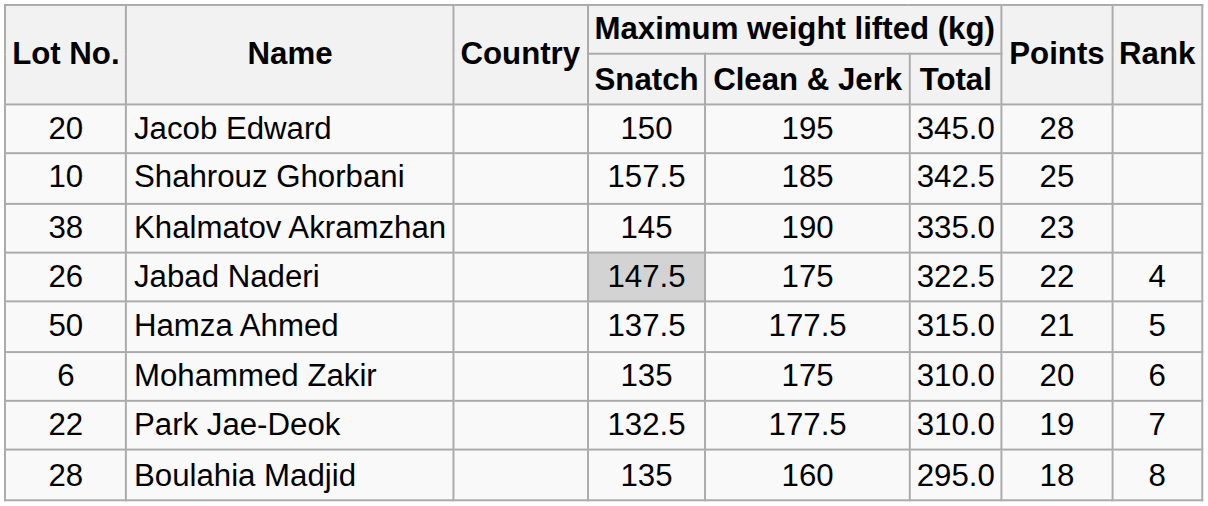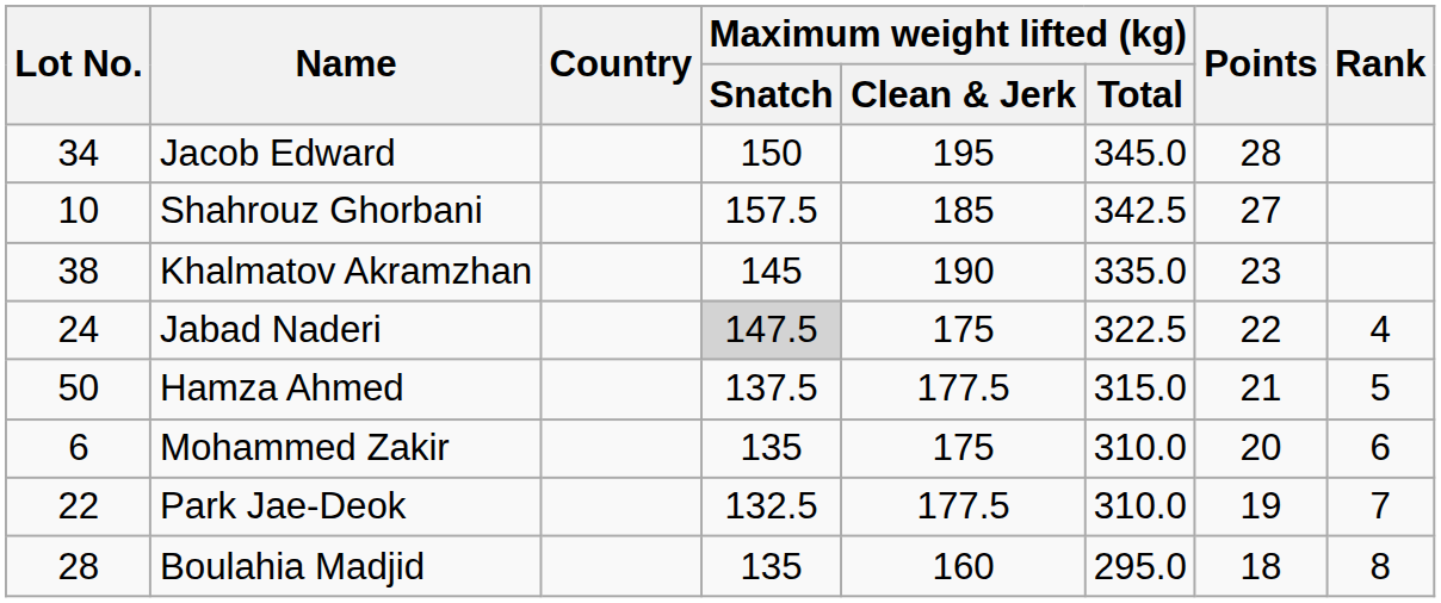 <table class="wikitable" style="text-align:center">
 <tr>
 <th rowspan="2">Lot No.</th>
 <th rowspan="2">Name</th>
 <th rowspan="2">Country</th>
 <th colspan="3">Maximum weight lifted (kg)</th>
 <th rowspan="2">Points</th>
 <th rowspan="2">Rank</th>
 </tr>
 <tr>
 <th><strong>Snatch</strong></th>
 <th><strong>Clean & Jerk</strong></th>
 <th><strong>Total</strong></th>
 </tr>
 <tr>
-<td>20</td>
+<td>34</td>
 <td align=left>Jacob Edward</td>
 <td align=left></td>
 <td>150</td>
 <td>195</td>
 <td>345.0</td>
 <td>28</td>
 <td></td>
 </tr>
 <tr>
 <td>10</td>
 <td align=left>Shahrouz Ghorbani</td>
 <td align=left></td>
 <td>157.5</td>
 <td>185</td>
 <td>342.5</td>
-<td>25</td>
+<td>27</td>
 <td></td>
 </tr>
 <tr>
 <td>38</td>
 <td align=left>Khalmatov Akramzhan</td>
 <td align=left></td>
 <td>145</td>
 <td>190</td>
 <td>335.0</td>
 <td>23</td>
 <td></td>
 </tr>
 <tr>
-<td>26</td>
+<td>24</td>
 <td align=left>Jabad Naderi</td>
 <td align=left></td>
 <td style="background: lightgrey;">147.5</td>
 <td>175</td>
 <td>322.5</td>
 <td>22</td>
 <td>4</td>
 </tr>
 <tr>
 <td>50</td>
 <td align=left>Hamza Ahmed</td>
 <td align=left></td>
 <td>137.5</td>
 <td>177.5</td>
 <td>315.0</td>
 <td>21</td>
 <td>5</td>
 </tr>
 <tr>
 <td>6</td>
 <td align=left>Mohammed Zakir</td>
 <td align=left></td>
 <td>135</td>
 <td>175</td>
 <td>310.0</td>
 <td>20</td>
 <td>6</td>
 </tr>
 <tr>
 <td>22</td>
 <td align=left>Park Jae-Deok</td>
 <td align=left></td>
 <td>132.5</td>
 <td>177.5</td>
 <td>310.0</td>
 <td>19</td>
 <td>7</td>
 </tr>
 <tr>
 <td>28</td>
 <td align=left>Boulahia Madjid</td>
 <td align=left></td>
 <td>135</td>
 <td>160</td>
 <td>295.0</td>
 <td>18</td>
 <td>8</td>
 </tr>
 </table>
